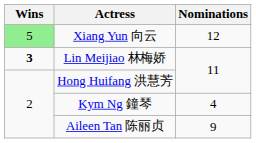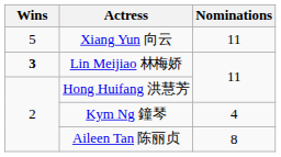 <table class="wikitable" style="text-align:center;">
 <tr>
 <th scope="col" width="55" align="center">Wins</th>
 <th scope="col" align="center">Actress</th>
 <th scope="col" width="55">Nominations</th>
 </tr>
 <tr>
-<td style="background: lightgreen;">5</td>
+<td>5</td>
 <td><a href='#'>Xiang Yun</a> 向云</td>
-<td>12</td>
+<td>11</td>
 </tr>
 <tr>
 <td><strong>3</strong></td>
 <td><a href='#'>Lin Meijiao</a> 林梅娇</td>
 <td rowspan=2>11</td>
 </tr>
 <tr>
 <td rowspan=3>2</td>
 <td><a href='#'>Hong Huifang</a> 洪慧芳</td>
 </tr>
 <tr>
 <td><a href='#'>Kym Ng</a> 鐘琴</td>
 <td>4</td>
 </tr>
 <tr>
 <td><a href='#'>Aileen Tan</a> 陈丽贞</td>
-<td>9</td>
+<td>8</td>
 </tr>
 </table>
